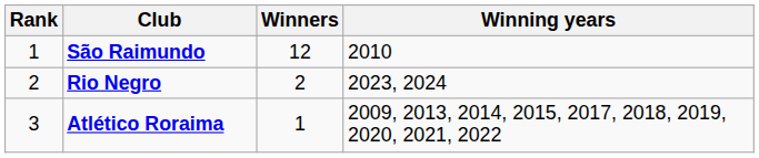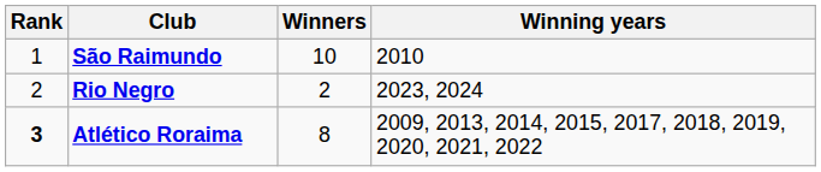 <table class="wikitable sortable">
 <tr>
 <th>Rank</th>
 <th style="width:150px">Club</th>
 <th>Winners</th>
 <th>Winning years</th>
 </tr>
 <tr>
 <td align=center>1</td>
 <td><strong><a href='#'>São Raimundo</a> </strong></td>
-<td align=center>12</td>
+<td align=center>10</td>
 <td>2010</td>
 </tr>
 <tr>
 <td align=center>2</td>
 <td><strong><a href='#'>Rio Negro</a></strong></td>
 <td align=center>2</td>
 <td>2023, 2024</td>
 </tr>
 <tr>
-<td align=center>3</td>
+<td align=center><strong>3</strong></td>
 <td><strong><a href='#'>Atlético Roraima</a></strong></td>
-<td align=center>1</td>
+<td align=center>8</td>
 <td>2009, 2013, 2014, 2015, 2017, 2018, 2019, 2020, 2021, 2022</td>
 </tr>
 </table>
